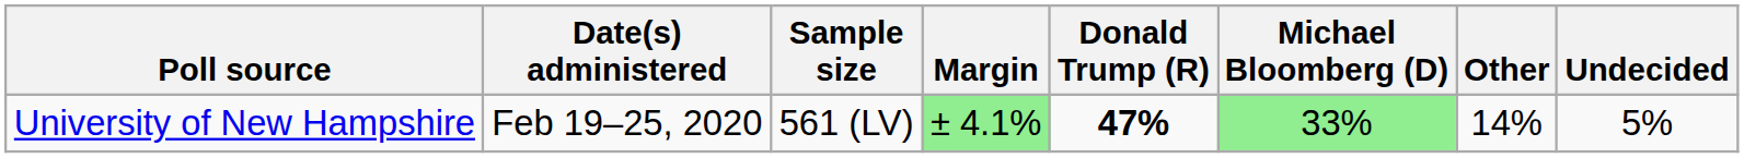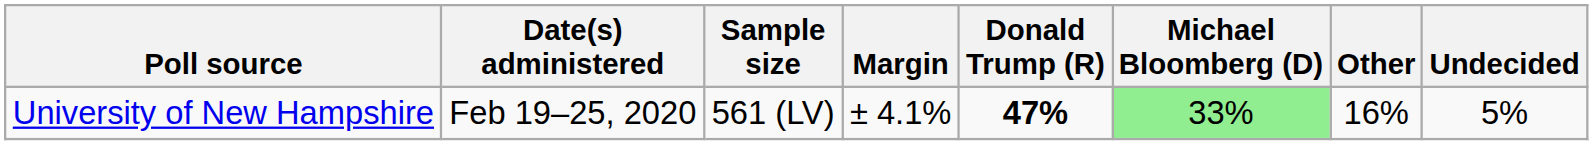 <table class="wikitable" style="font-size:90%;text-align:center;">
 <tr valign=bottom style="font-size:90%;">
 <th>Poll source</th>
 <th>Date(s)<br>administered</th>
 <th>Sample<br>size</th>
 <th>Margin<br></th>
 <th>Donald<br>Trump (R)</th>
 <th>Michael<br>Bloomberg (D)</th>
 <th>Other</th>
 <th>Undecided</th>
 </tr>
 <tr>
 <td style="text-align:left;"><a href='#'>University of New Hampshire</a></td>
 <td>Feb 19–25, 2020</td>
 <td>561 (LV)</td>
-<td style="background: lightgreen;">± 4.1%</td>
+<td>± 4.1%</td>
 <td><strong>47%</strong></td>
 <td style="background: lightgreen;">33%</td>
-<td>14%</td>
+<td>16%</td>
 <td>5%</td>
 </tr>
 </table>
